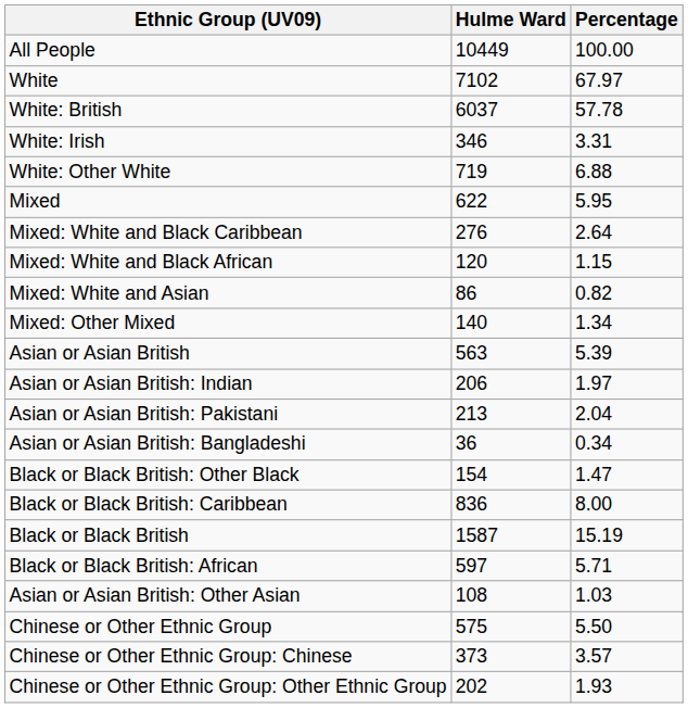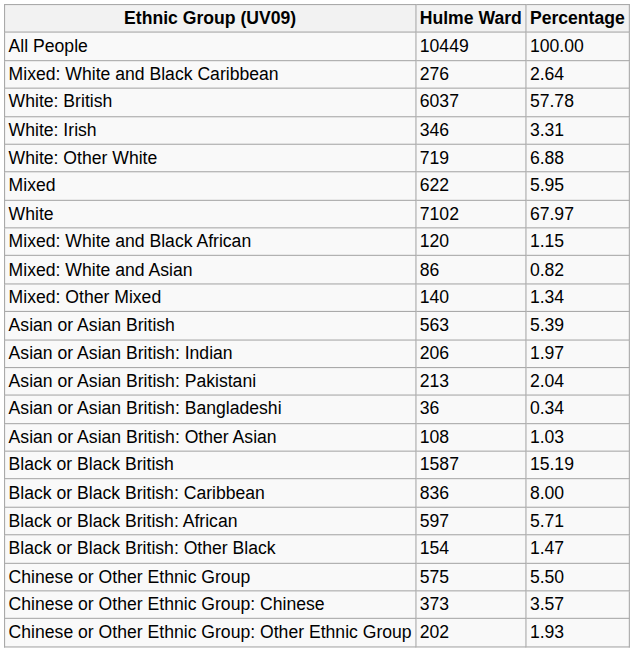 <table class="wikitable">
 <tr>
 <th>Ethnic Group (UV09)</th>
 <th>Hulme Ward</th>
 <th>Percentage</th>
 </tr>
 <tr>
 <td>All People</td>
 <td>10449</td>
 <td>100.00</td>
 </tr>
 <tr>
-<td>White</td>
-<td>7102</td>
-<td>67.97</td>
+<td>Mixed: White and Black Caribbean</td>
+<td>276</td>
+<td>2.64</td>
 </tr>
 <tr>
 <td>White: British</td>
 <td>6037</td>
 <td>57.78</td>
 </tr>
 <tr>
 <td>White: Irish</td>
 <td>346</td>
 <td>3.31</td>
 </tr>
 <tr>
 <td>White: Other White</td>
 <td>719</td>
 <td>6.88</td>
 </tr>
 <tr>
 <td>Mixed</td>
 <td>622</td>
 <td>5.95</td>
 </tr>
 <tr>
-<td>Mixed: White and Black Caribbean</td>
-<td>276</td>
-<td>2.64</td>
+<td>White</td>
+<td>7102</td>
+<td>67.97</td>
 </tr>
 <tr>
 <td>Mixed: White and Black African</td>
 <td>120</td>
 <td>1.15</td>
 </tr>
 <tr>
 <td>Mixed: White and Asian</td>
 <td>86</td>
 <td>0.82</td>
 </tr>
 <tr>
 <td>Mixed: Other Mixed</td>
 <td>140</td>
 <td>1.34</td>
 </tr>
 <tr>
 <td>Asian or Asian British</td>
 <td>563</td>
 <td>5.39</td>
 </tr>
 <tr>
 <td>Asian or Asian British: Indian</td>
 <td>206</td>
 <td>1.97</td>
 </tr>
 <tr>
 <td>Asian or Asian British: Pakistani</td>
 <td>213</td>
 <td>2.04</td>
 </tr>
 <tr>
 <td>Asian or Asian British: Bangladeshi</td>
 <td>36</td>
 <td>0.34</td>
 </tr>
 <tr>
-<td>Black or Black British: Other Black</td>
-<td>154</td>
-<td>1.47</td>
+<td>Asian or Asian British: Other Asian</td>
+<td>108</td>
+<td>1.03</td>
+</tr>
+<tr>
+<td>Black or Black British</td>
+<td>1587</td>
+<td>15.19</td>
 </tr>
 <tr>
 <td>Black or Black British: Caribbean</td>
 <td>836</td>
 <td>8.00</td>
 </tr>
 <tr>
-<td>Black or Black British</td>
-<td>1587</td>
-<td>15.19</td>
-</tr>
-<tr>
 <td>Black or Black British: African</td>
 <td>597</td>
 <td>5.71</td>
 </tr>
 <tr>
-<td>Asian or Asian British: Other Asian</td>
-<td>108</td>
-<td>1.03</td>
+<td>Black or Black British: Other Black</td>
+<td>154</td>
+<td>1.47</td>
 </tr>
 <tr>
 <td>Chinese or Other Ethnic Group</td>
 <td>575</td>
 <td>5.50</td>
 </tr>
 <tr>
 <td>Chinese or Other Ethnic Group: Chinese</td>
 <td>373</td>
 <td>3.57</td>
 </tr>
 <tr>
 <td>Chinese or Other Ethnic Group: Other Ethnic Group</td>
 <td>202</td>
 <td>1.93</td>
 </tr>
 </table>
